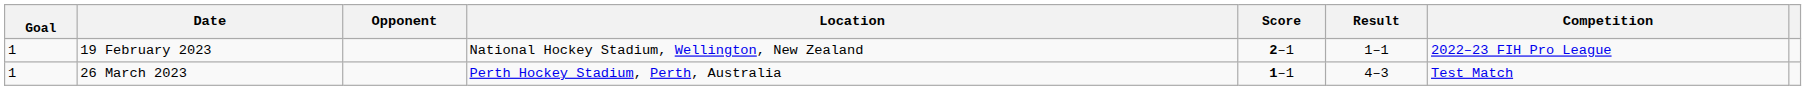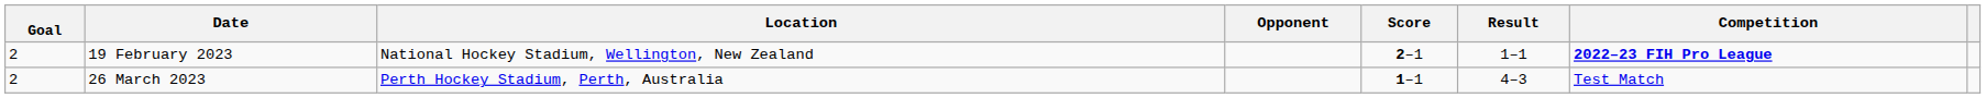 <table class="wikitable sortable" style="font-size:90%" width=97%>
 <tr>
 <th style="font-size:95%;" data-sort-type=number><br>Goal</th>
 <th align=center>Date</th>
+<th>Location</th>
 <th width=100>Opponent</th>
-<th>Location</th>
 <th data-sort-type="number" style="font-size:95%">Score</th>
 <th data-sort-type="number" style="font-size:95%">Result</th>
 <th>Competition</th>
 <th></th>
 </tr>
 <tr>
-<td>1</td>
+<td>2</td>
 <td>19 February 2023</td>
+<td>National Hockey Stadium, <a href='#'>Wellington</a>, New Zealand</td>
 <td></td>
-<td>National Hockey Stadium, <a href='#'>Wellington</a>, New Zealand</td>
 <td align="center"><strong>2</strong>–1</td>
 <td align="center">1–1</td>
-<td><a href='#'>2022–23 FIH Pro League</a></td>
+<td><strong><a href='#'>2022–23 FIH Pro League</a></strong></td>
 <td></td>
 </tr>
 <tr>
-<td>1</td>
+<td>2</td>
 <td>26 March 2023</td>
+<td><a href='#'>Perth Hockey Stadium</a>, <a href='#'>Perth</a>, Australia</td>
 <td></td>
-<td><a href='#'>Perth Hockey Stadium</a>, <a href='#'>Perth</a>, Australia</td>
 <td align="center"><strong>1</strong>–1</td>
 <td align="center">4–3</td>
 <td><a href='#'>Test Match</a></td>
 <td></td>
 </tr>
 </table>
